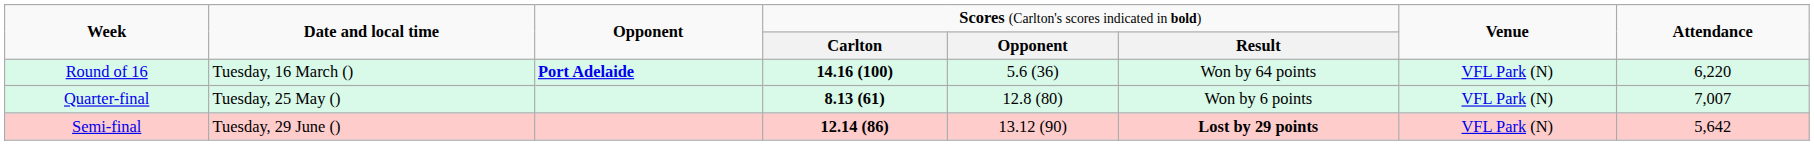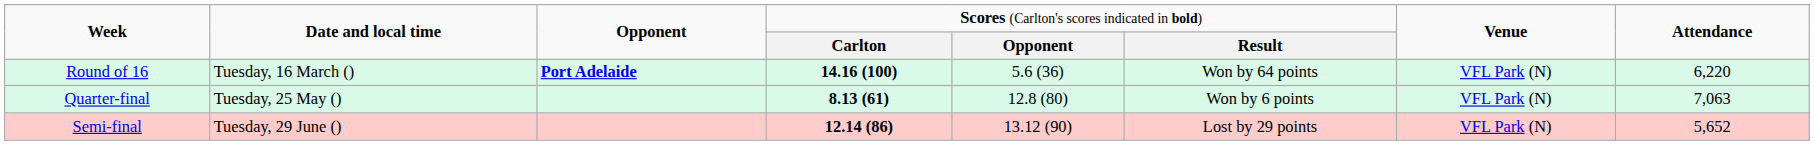 <table class="wikitable" style="font-size:90%; text-align:center; width: 100%; margin-left: auto; margin-right: auto;">
 <tr>
 <td rowspan=2><strong>Week</strong></td>
 <td rowspan=2><strong>Date and local time</strong></td>
 <td rowspan=2><strong>Opponent</strong></td>
 <td colspan=3><strong>Scores</strong> <small>(Carlton's scores indicated in <strong>bold</strong>)</small></td>
 <td rowspan=2><strong>Venue</strong></td>
 <td rowspan=2><strong>Attendance</strong></td>
 </tr>
 <tr>
 <th>Carlton</th>
 <th>Opponent</th>
 <th>Result</th>
 </tr>
 <tr style="background:#d9f9e9;">
 <td><a href='#'>Round of 16</a></td>
 <td align=left>Tuesday, 16 March ()</td>
 <td align=left><strong><a href='#'>Port Adelaide</a></strong></td>
 <td><strong>14.16 (100)</strong></td>
 <td>5.6 (36)</td>
 <td>Won by 64 points</td>
 <td><a href='#'>VFL Park</a> (N)</td>
 <td>6,220</td>
 </tr>
 <tr style="background:#d9f9e9;">
 <td><a href='#'>Quarter-final</a></td>
 <td align=left>Tuesday, 25 May ()</td>
 <td align=left></td>
 <td><strong>8.13 (61)</strong></td>
 <td>12.8 (80)</td>
 <td>Won by 6 points</td>
 <td><a href='#'>VFL Park</a> (N)</td>
-<td>7,007</td>
+<td>7,063</td>
 </tr>
 <tr style="background:#fcc;">
 <td><a href='#'>Semi-final</a></td>
 <td align=left>Tuesday, 29 June ()</td>
 <td align=left></td>
 <td><strong>12.14 (86)</strong></td>
 <td>13.12 (90)</td>
-<td><strong>Lost by 29 points</strong></td>
+<td>Lost by 29 points</td>
 <td><a href='#'>VFL Park</a> (N)</td>
-<td>5,642</td>
+<td>5,652</td>
 </tr>
 </table>
